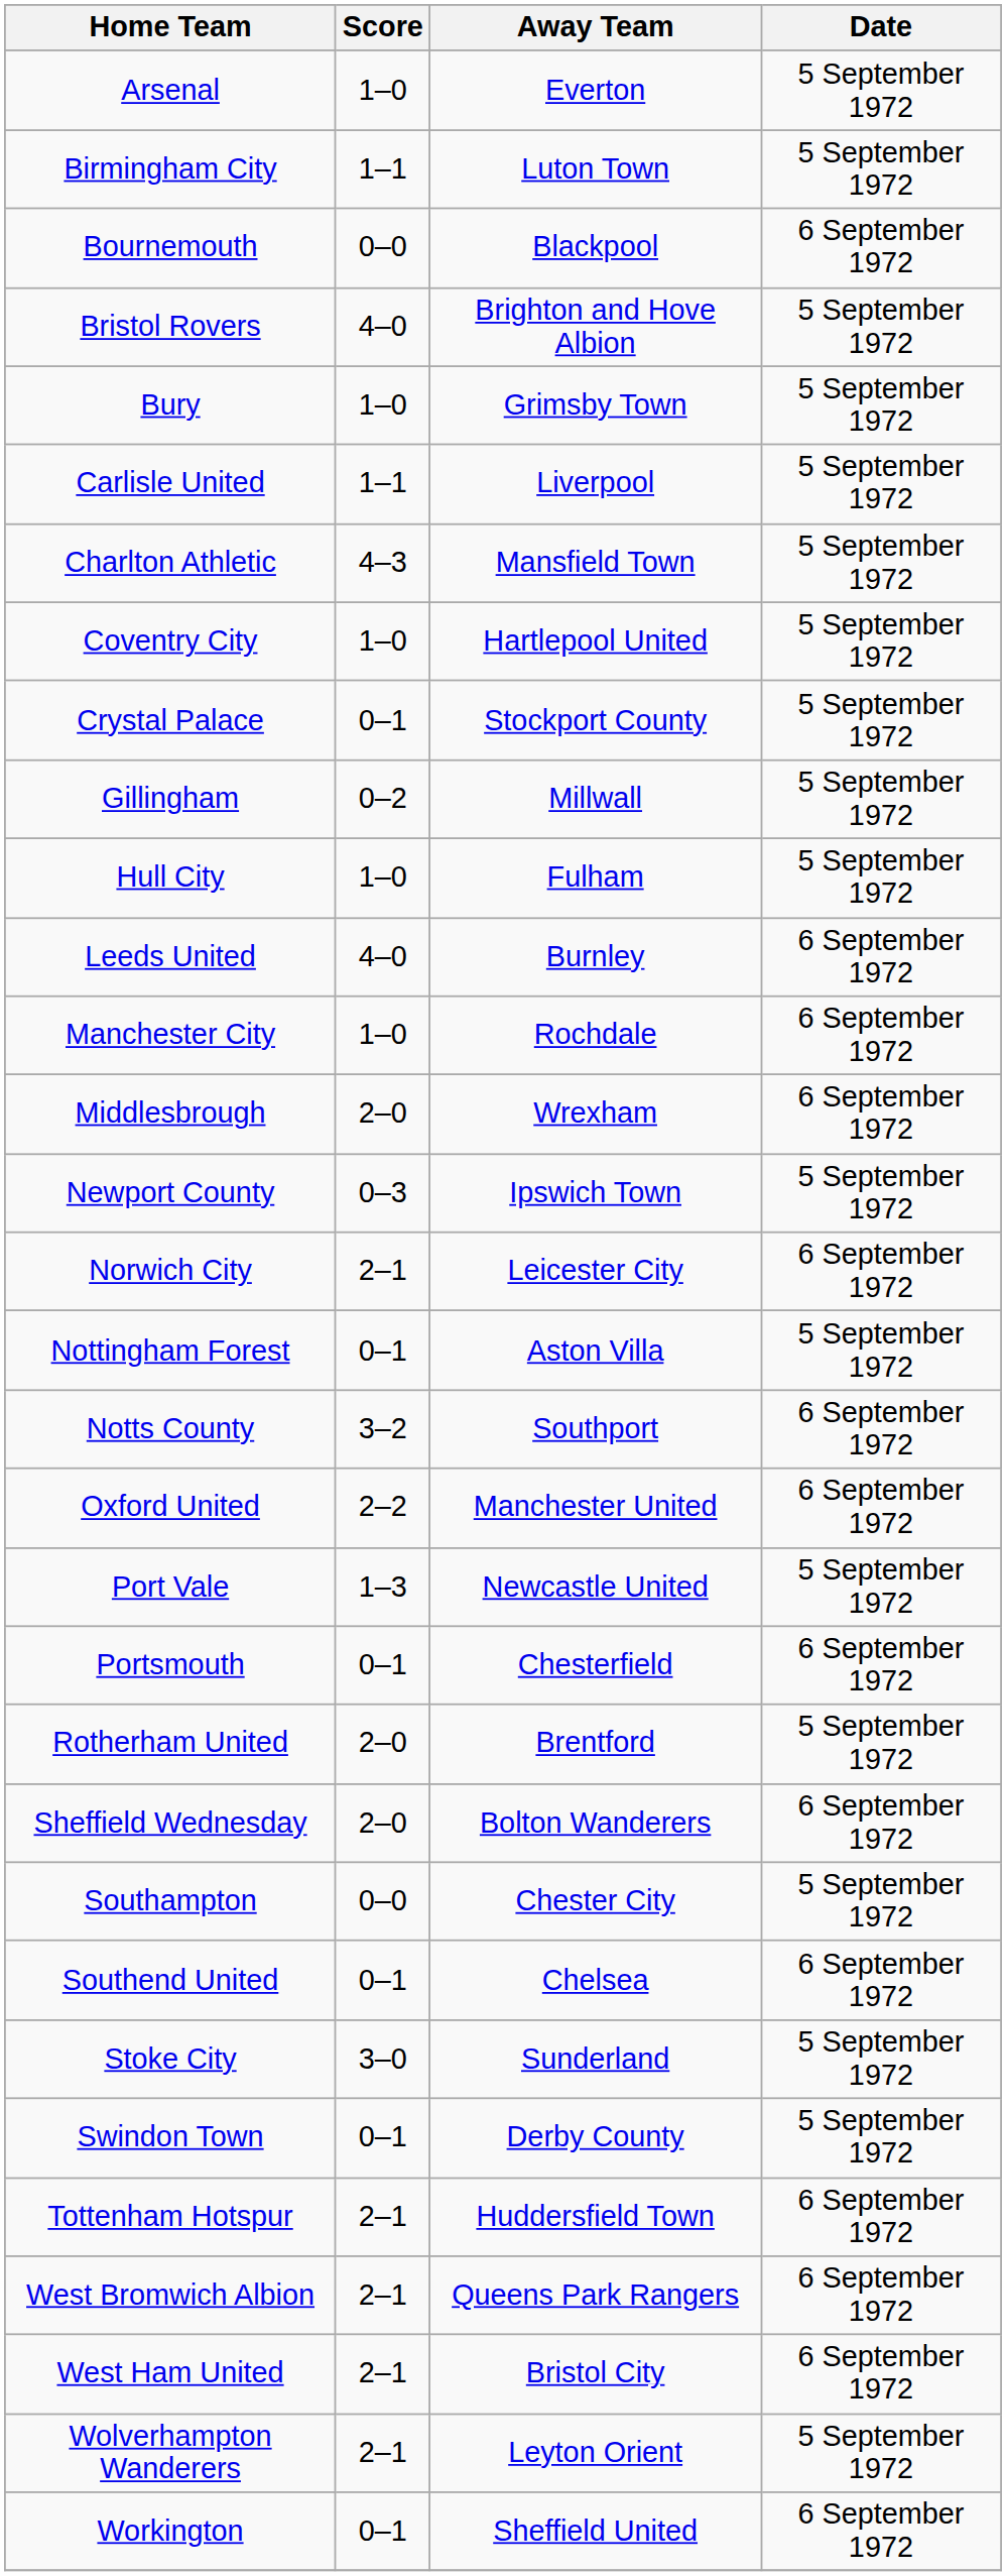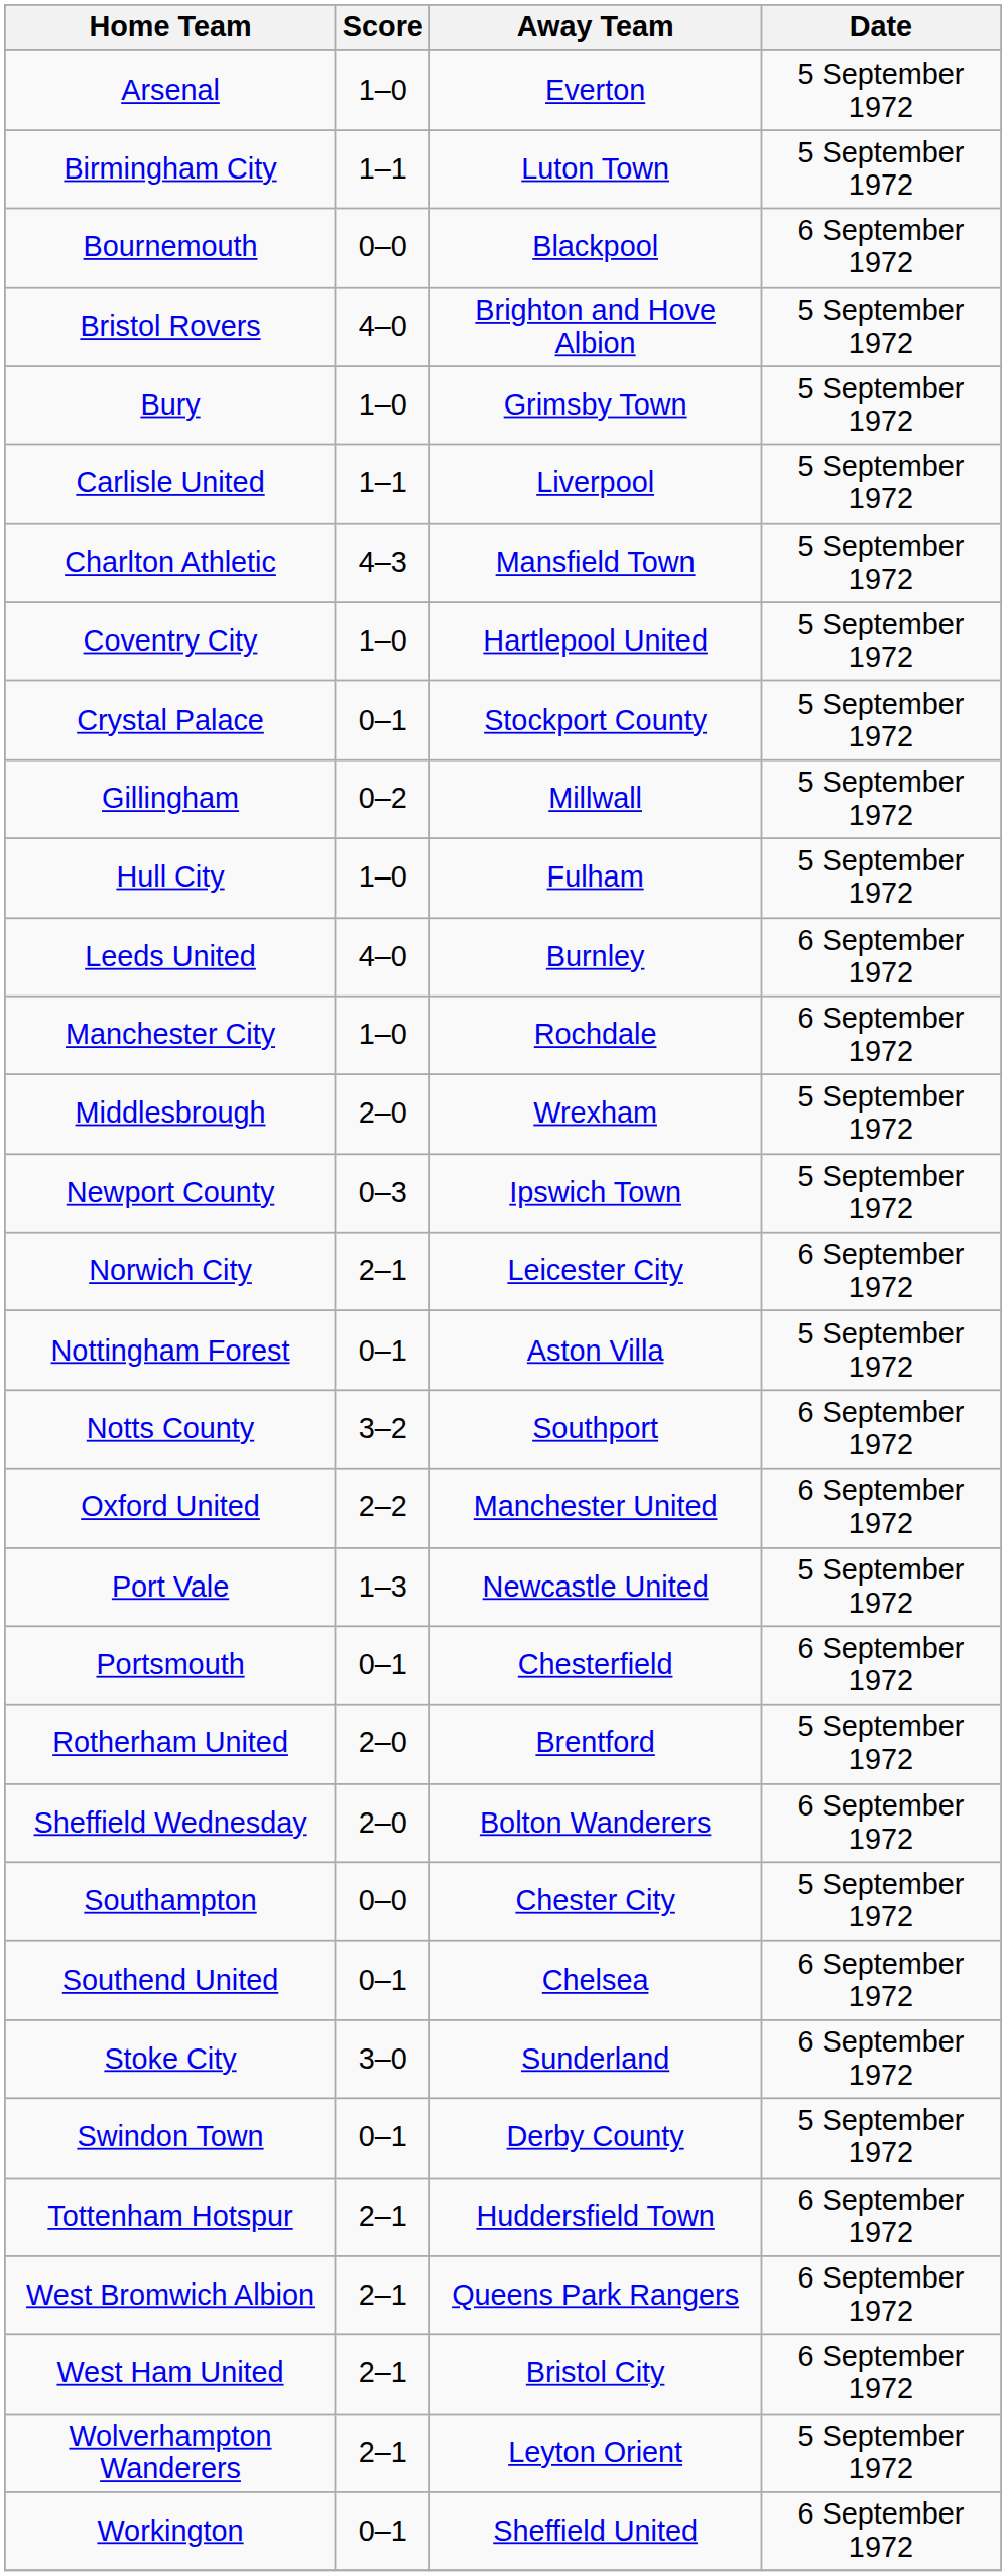 <table class="wikitable" style="text-align:center;">
 <tr>
 <th width=175>Home Team</th>
 <th width=20>Score</th>
 <th width=175>Away Team</th>
 <th width=125>Date</th>
 </tr>
 <tr>
 <td><a href='#'>Arsenal</a></td>
 <td>1–0</td>
 <td><a href='#'>Everton</a></td>
 <td>5 September 1972</td>
 </tr>
 <tr>
 <td><a href='#'>Birmingham City</a></td>
 <td>1–1</td>
 <td><a href='#'>Luton Town</a></td>
 <td>5 September 1972</td>
 </tr>
 <tr>
 <td><a href='#'>Bournemouth</a></td>
 <td>0–0</td>
 <td><a href='#'>Blackpool</a></td>
 <td>6 September 1972</td>
 </tr>
 <tr>
 <td><a href='#'>Bristol Rovers</a></td>
 <td>4–0</td>
 <td><a href='#'>Brighton and Hove Albion</a></td>
 <td>5 September 1972</td>
 </tr>
 <tr>
 <td><a href='#'>Bury</a></td>
 <td>1–0</td>
 <td><a href='#'>Grimsby Town</a></td>
 <td>5 September 1972</td>
 </tr>
 <tr>
 <td><a href='#'>Carlisle United</a></td>
 <td>1–1</td>
 <td><a href='#'>Liverpool</a></td>
 <td>5 September 1972</td>
 </tr>
 <tr>
 <td><a href='#'>Charlton Athletic</a></td>
 <td>4–3</td>
 <td><a href='#'>Mansfield Town</a></td>
 <td>5 September 1972</td>
 </tr>
 <tr>
 <td><a href='#'>Coventry City</a></td>
 <td>1–0</td>
 <td><a href='#'>Hartlepool United</a></td>
 <td>5 September 1972</td>
 </tr>
 <tr>
 <td><a href='#'>Crystal Palace</a></td>
 <td>0–1</td>
 <td><a href='#'>Stockport County</a></td>
 <td>5 September 1972</td>
 </tr>
 <tr>
 <td><a href='#'>Gillingham</a></td>
 <td>0–2</td>
 <td><a href='#'>Millwall</a></td>
 <td>5 September 1972</td>
 </tr>
 <tr>
 <td><a href='#'>Hull City</a></td>
 <td>1–0</td>
 <td><a href='#'>Fulham</a></td>
 <td>5 September 1972</td>
 </tr>
 <tr>
 <td><a href='#'>Leeds United</a></td>
 <td>4–0</td>
 <td><a href='#'>Burnley</a></td>
 <td>6 September 1972</td>
 </tr>
 <tr>
 <td><a href='#'>Manchester City</a></td>
 <td>1–0</td>
 <td><a href='#'>Rochdale</a></td>
 <td>6 September 1972</td>
 </tr>
 <tr>
 <td><a href='#'>Middlesbrough</a></td>
 <td>2–0</td>
 <td><a href='#'>Wrexham</a></td>
-<td>6 September 1972</td>
+<td>5 September 1972</td>
 </tr>
 <tr>
 <td><a href='#'>Newport County</a></td>
 <td>0–3</td>
 <td><a href='#'>Ipswich Town</a></td>
 <td>5 September 1972</td>
 </tr>
 <tr>
 <td><a href='#'>Norwich City</a></td>
 <td>2–1</td>
 <td><a href='#'>Leicester City</a></td>
 <td>6 September 1972</td>
 </tr>
 <tr>
 <td><a href='#'>Nottingham Forest</a></td>
 <td>0–1</td>
 <td><a href='#'>Aston Villa</a></td>
 <td>5 September 1972</td>
 </tr>
 <tr>
 <td><a href='#'>Notts County</a></td>
 <td>3–2</td>
 <td><a href='#'>Southport</a></td>
 <td>6 September 1972</td>
 </tr>
 <tr>
 <td><a href='#'>Oxford United</a></td>
 <td>2–2</td>
 <td><a href='#'>Manchester United</a></td>
 <td>6 September 1972</td>
 </tr>
 <tr>
 <td><a href='#'>Port Vale</a></td>
 <td>1–3</td>
 <td><a href='#'>Newcastle United</a></td>
 <td>5 September 1972</td>
 </tr>
 <tr>
 <td><a href='#'>Portsmouth</a></td>
 <td>0–1</td>
 <td><a href='#'>Chesterfield</a></td>
 <td>6 September 1972</td>
 </tr>
 <tr>
 <td><a href='#'>Rotherham United</a></td>
 <td>2–0</td>
 <td><a href='#'>Brentford</a></td>
 <td>5 September 1972</td>
 </tr>
 <tr>
 <td><a href='#'>Sheffield Wednesday</a></td>
 <td>2–0</td>
 <td><a href='#'>Bolton Wanderers</a></td>
 <td>6 September 1972</td>
 </tr>
 <tr>
 <td><a href='#'>Southampton</a></td>
 <td>0–0</td>
 <td><a href='#'>Chester City</a></td>
 <td>5 September 1972</td>
 </tr>
 <tr>
 <td><a href='#'>Southend United</a></td>
 <td>0–1</td>
 <td><a href='#'>Chelsea</a></td>
 <td>6 September 1972</td>
 </tr>
 <tr>
 <td><a href='#'>Stoke City</a></td>
 <td>3–0</td>
 <td><a href='#'>Sunderland</a></td>
-<td>5 September 1972</td>
+<td>6 September 1972</td>
 </tr>
 <tr>
 <td><a href='#'>Swindon Town</a></td>
 <td>0–1</td>
 <td><a href='#'>Derby County</a></td>
 <td>5 September 1972</td>
 </tr>
 <tr>
 <td><a href='#'>Tottenham Hotspur</a></td>
 <td>2–1</td>
 <td><a href='#'>Huddersfield Town</a></td>
 <td>6 September 1972</td>
 </tr>
 <tr>
 <td><a href='#'>West Bromwich Albion</a></td>
 <td>2–1</td>
 <td><a href='#'>Queens Park Rangers</a></td>
 <td>6 September 1972</td>
 </tr>
 <tr>
 <td><a href='#'>West Ham United</a></td>
 <td>2–1</td>
 <td><a href='#'>Bristol City</a></td>
 <td>6 September 1972</td>
 </tr>
 <tr>
 <td><a href='#'>Wolverhampton Wanderers</a></td>
 <td>2–1</td>
 <td><a href='#'>Leyton Orient</a></td>
 <td>5 September 1972</td>
 </tr>
 <tr>
 <td><a href='#'>Workington</a></td>
 <td>0–1</td>
 <td><a href='#'>Sheffield United</a></td>
 <td>6 September 1972</td>
 </tr>
 <tr>
 </tr>
 </table>
